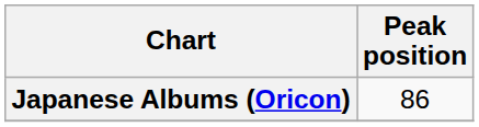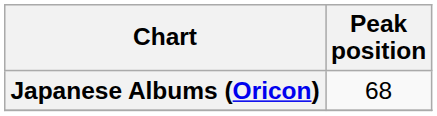 <table class="wikitable plainrowheaders sortable" style="text-align:center;" border="1">
 <tr>
 <th scope="col">Chart</th>
 <th scope="col">Peak<br>position</th>
 </tr>
 <tr>
 <th scope="row">Japanese Albums (<a href='#'>Oricon</a>)</th>
-<td>86</td>
+<td>68</td>
 </tr>
 <tr>
 </tr>
 </table>
